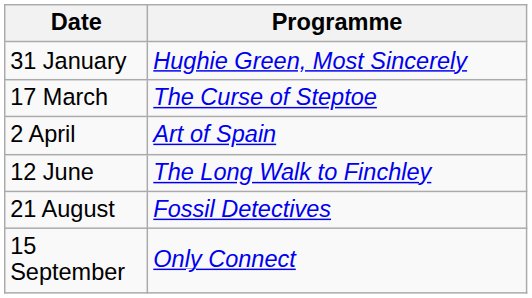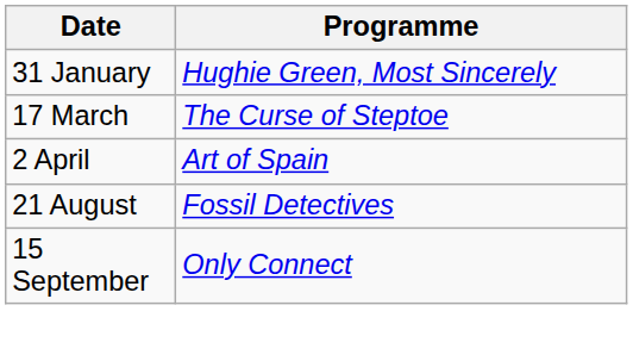 <table class="wikitable">
 <tr>
 <th width=90>Date</th>
 <th width=250>Programme</th>
 </tr>
 <tr>
 <td>31 January</td>
 <td><em><a href='#'>Hughie Green, Most Sincerely</a></em></td>
 </tr>
 <tr>
 <td>17 March</td>
 <td><em><a href='#'>The Curse of Steptoe</a></em></td>
 </tr>
 <tr>
 <td>2 April</td>
 <td><em><a href='#'>Art of Spain</a></em></td>
 </tr>
 <tr>
-<td>12 June</td>
-<td><em><a href='#'>The Long Walk to Finchley</a></em></td>
-</tr>
-<tr>
 <td>21 August</td>
 <td><em><a href='#'>Fossil Detectives</a></em></td>
 </tr>
 <tr>
 <td>15 September</td>
 <td><em><a href='#'>Only Connect</a></em></td>
 </tr>
 </table>
